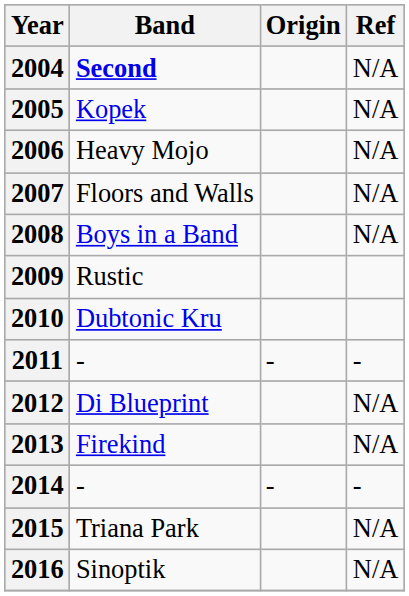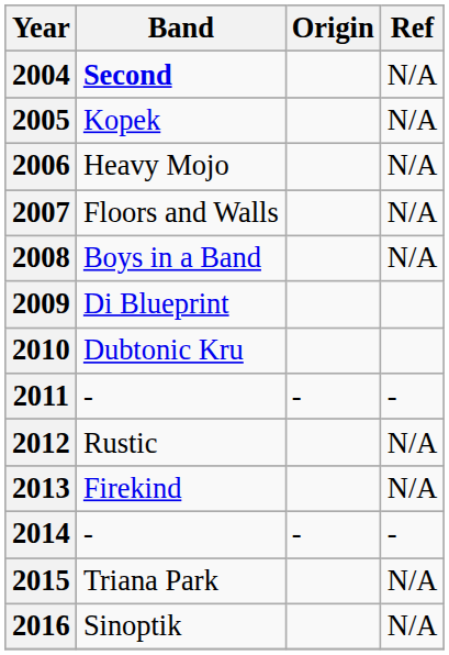 <table class="wikitable" style="text-align:left; font-size:100%">
 <tr>
 <th>Year</th>
 <th>Band</th>
 <th>Origin</th>
 <th>Ref</th>
 </tr>
 <tr>
 <th>2004</th>
 <td><strong><a href='#'>Second</a></strong></td>
 <td></td>
 <td>N/A</td>
 </tr>
 <tr>
 <th>2005</th>
 <td><a href='#'>Kopek</a></td>
 <td></td>
 <td>N/A</td>
 </tr>
 <tr>
 <th>2006</th>
 <td>Heavy Mojo</td>
 <td></td>
 <td>N/A</td>
 </tr>
 <tr>
 <th>2007</th>
 <td>Floors and Walls</td>
 <td></td>
 <td>N/A</td>
 </tr>
 <tr>
 <th>2008</th>
 <td><a href='#'>Boys in a Band</a></td>
 <td></td>
 <td>N/A</td>
 </tr>
 <tr>
 <th>2009</th>
-<td>Rustic</td>
+<td><a href='#'>Di Blueprint</a></td>
 <td></td>
 <td></td>
 </tr>
 <tr>
 <th>2010</th>
 <td><a href='#'>Dubtonic Kru</a></td>
 <td></td>
 <td></td>
 </tr>
 <tr>
 <th>2011</th>
 <td>-</td>
 <td>-</td>
 <td>-</td>
 </tr>
 <tr>
 <th>2012</th>
-<td><a href='#'>Di Blueprint</a></td>
+<td>Rustic</td>
 <td></td>
 <td>N/A</td>
 </tr>
 <tr>
 <th>2013</th>
 <td><a href='#'>Firekind</a></td>
 <td></td>
 <td>N/A</td>
 </tr>
 <tr>
 <th>2014</th>
 <td>-</td>
 <td>-</td>
 <td>-</td>
 </tr>
 <tr>
 <th>2015</th>
 <td>Triana Park</td>
 <td></td>
 <td>N/A</td>
 </tr>
 <tr>
 <th>2016</th>
 <td>Sinoptik</td>
 <td></td>
 <td>N/A</td>
 </tr>
 <tr>
 </tr>
 </table>
